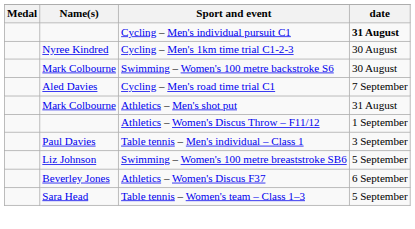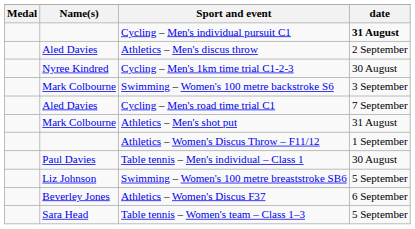 <table class="wikitable" style="font-size:90%">
 <tr>
 </tr>
 <tr>
 <th>Medal</th>
 <th>Name(s)</th>
 <th>Sport and event</th>
 <th>date</th>
 </tr>
 <tr>
 <td></td>
 <td></td>
 <td><a href='#'>Cycling</a> – <a href='#'>Men's individual pursuit C1</a></td>
 <td><strong>31 August</strong></td>
 </tr>
 <tr>
 <td></td>
+<td><a href='#'>Aled Davies</a></td>
+<td><a href='#'>Athletics</a> – <a href='#'>Men's discus throw</a></td>
+<td>2 September</td>
+</tr>
+<tr>
+<td></td>
 <td><a href='#'>Nyree Kindred</a></td>
 <td><a href='#'>Cycling</a> – <a href='#'>Men's 1km time trial C1-2-3</a></td>
 <td>30 August</td>
 </tr>
 <tr>
 <td></td>
 <td><a href='#'>Mark Colbourne</a></td>
 <td><a href='#'>Swimming</a> – <a href='#'>Women's 100 metre backstroke S6</a></td>
-<td>30 August</td>
+<td>3 September</td>
 </tr>
 <tr>
 <td></td>
 <td><a href='#'>Aled Davies</a></td>
 <td><a href='#'>Cycling</a> – <a href='#'>Men's road time trial C1</a></td>
 <td>7 September</td>
 </tr>
 <tr>
 <td></td>
 <td><a href='#'>Mark Colbourne</a></td>
 <td><a href='#'>Athletics</a> – <a href='#'>Men's shot put</a></td>
 <td>31 August</td>
 </tr>
 <tr>
 <td></td>
 <td></td>
 <td><a href='#'>Athletics</a> – <a href='#'>Women's Discus Throw – F11/12</a></td>
 <td>1 September</td>
 </tr>
 <tr>
 <td></td>
 <td><a href='#'>Paul Davies</a></td>
 <td><a href='#'>Table tennis</a> – <a href='#'>Men's individual – Class 1</a></td>
-<td>3 September</td>
+<td>30 August</td>
 </tr>
 <tr>
 <td></td>
 <td><a href='#'>Liz Johnson</a></td>
 <td><a href='#'>Swimming</a> – <a href='#'>Women's 100 metre breaststroke SB6</a></td>
 <td>5 September</td>
 </tr>
 <tr>
 <td></td>
 <td><a href='#'>Beverley Jones</a></td>
 <td><a href='#'>Athletics</a> – <a href='#'>Women's Discus F37</a></td>
 <td>6 September</td>
 </tr>
 <tr>
 <td></td>
 <td><a href='#'>Sara Head</a></td>
 <td><a href='#'>Table tennis</a> – <a href='#'>Women's team – Class 1–3</a></td>
 <td>5 September</td>
 </tr>
 </table>
